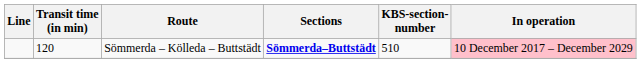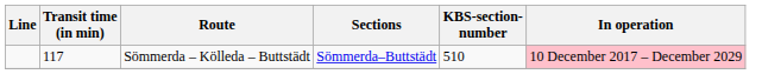 <table class="wikitable sortable" style="font-size:90%">
 <tr>
 <th>Line</th>
 <th>Transit time<br>(in min)</th>
 <th>Route</th>
 <th>Sections</th>
 <th>KBS-section-<br>number<br></th>
 <th>In operation</th>
 </tr>
 <tr>
 <td align="center"></td>
-<td>120</td>
+<td>117</td>
 <td>Sömmerda – Kölleda – Buttstädt</td>
-<td><strong><a href='#'>Sömmerda–Buttstädt</a></strong></td>
+<td><a href='#'>Sömmerda–Buttstädt</a></td>
 <td>510</td>
 <td align="center" style="background: pink;">10 December 2017 – December 2029</td>
 </tr>
 <tr>
 </tr>
 </table>
